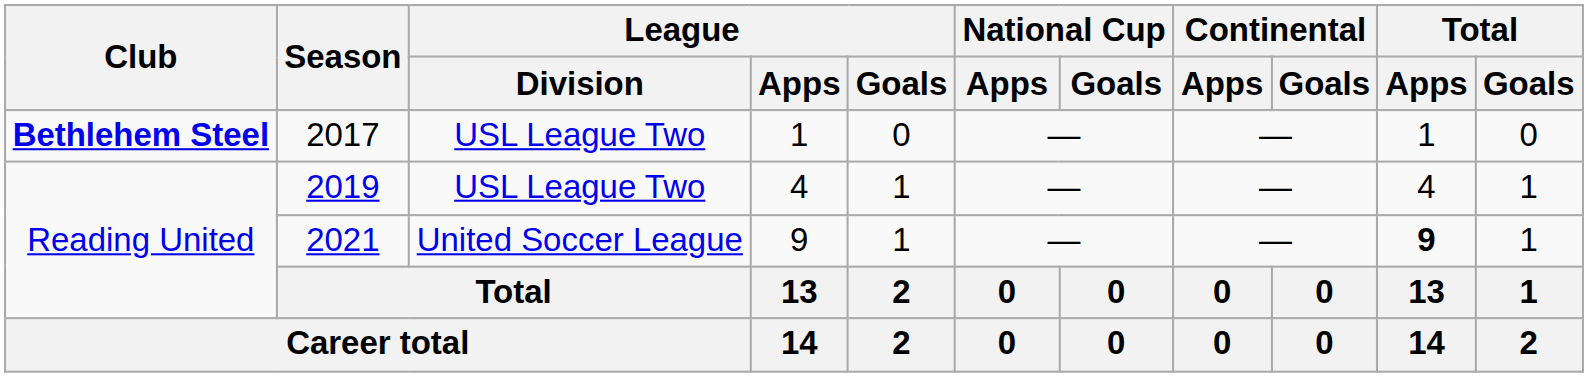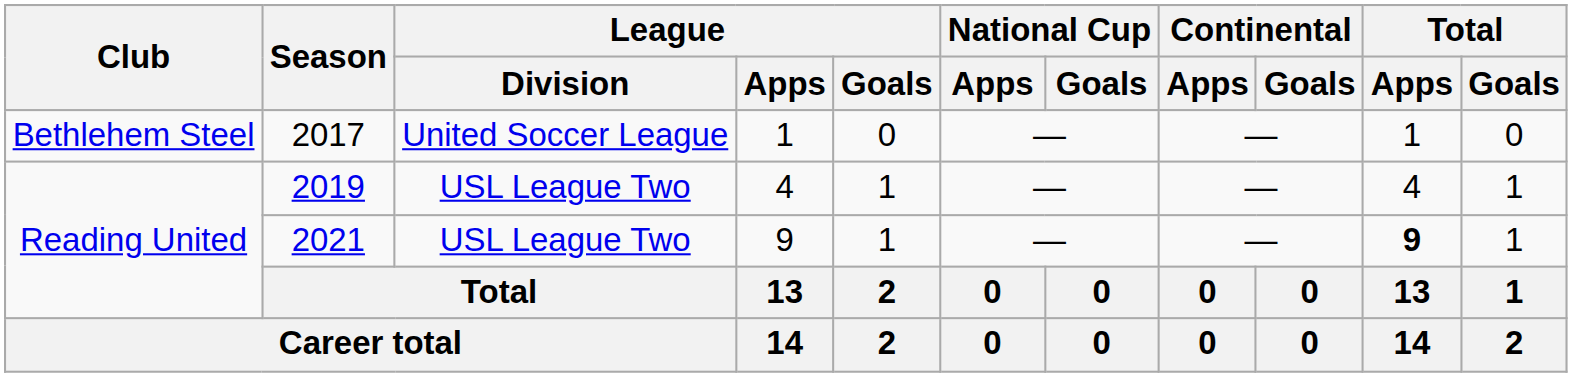 <table class=wikitable style=text-align:center>
 <tr>
 <th rowspan=2>Club</th>
 <th rowspan=2>Season</th>
 <th colspan=3>League</th>
 <th colspan=2>National Cup</th>
 <th colspan=2>Continental</th>
 <th colspan=2>Total</th>
 </tr>
 <tr>
 <th>Division</th>
 <th>Apps</th>
 <th>Goals</th>
 <th>Apps</th>
 <th>Goals</th>
 <th>Apps</th>
 <th>Goals</th>
 <th>Apps</th>
 <th>Goals</th>
 </tr>
 <tr>
-<td rowspan=1><strong><a href='#'>Bethlehem Steel</a></strong></td>
+<td rowspan=1><a href='#'>Bethlehem Steel</a></td>
 <td>2017</td>
-<td><a href='#'>USL League Two</a></td>
+<td><a href='#'>United Soccer League</a></td>
 <td>1</td>
 <td>0</td>
 <td colspan=2>—</td>
 <td colspan=2>—</td>
 <td>1</td>
 <td>0</td>
 </tr>
 <tr>
 <td rowspan=3><a href='#'>Reading United</a></td>
 <td><a href='#'>2019</a></td>
 <td><a href='#'>USL League Two</a></td>
 <td>4</td>
 <td>1</td>
 <td colspan=2>—</td>
 <td colspan=2>—</td>
 <td>4</td>
 <td>1</td>
 </tr>
 <tr>
 <td><a href='#'>2021</a></td>
-<td><a href='#'>United Soccer League</a></td>
+<td><a href='#'>USL League Two</a></td>
 <td>9</td>
 <td>1</td>
 <td colspan=2>—</td>
 <td colspan=2>—</td>
 <td><strong>9</strong></td>
 <td>1</td>
 </tr>
 <tr>
 <th colspan=2>Total</th>
 <th>13</th>
 <th>2</th>
 <th>0</th>
 <th>0</th>
 <th>0</th>
 <th>0</th>
 <th>13</th>
 <th>1</th>
 </tr>
 <tr>
 <th colspan=3>Career total</th>
 <th>14</th>
 <th>2</th>
 <th>0</th>
 <th>0</th>
 <th>0</th>
 <th>0</th>
 <th>14</th>
 <th>2</th>
 </tr>
 </table>
